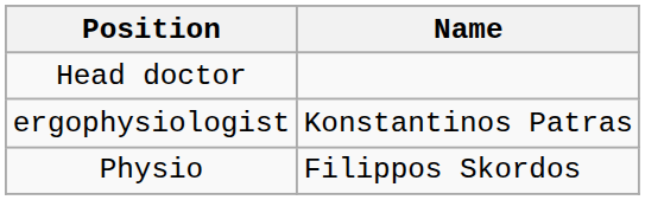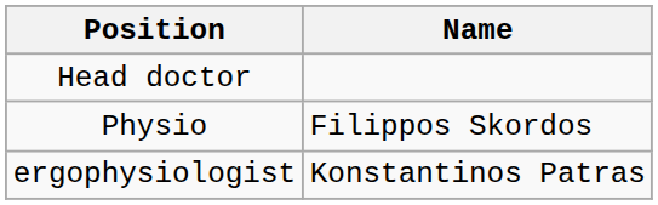 <table class="wikitable" style="text-align: center;">
 <tr>
 <th>Position</th>
 <th>Name</th>
 </tr>
 <tr>
 <td>Head doctor</td>
 <td style="text-align:left;"></td>
 </tr>
 <tr>
+<td>Physio</td>
+<td style="text-align:left;">Filippos Skordos</td>
+</tr>
+<tr>
 <td>ergophysiologist</td>
 <td>Konstantinos Patras</td>
 </tr>
-<tr>
-<td>Physio</td>
-<td style="text-align:left;">Filippos Skordos</td>
-</tr>
 </table>
